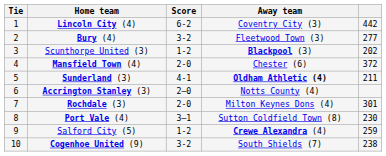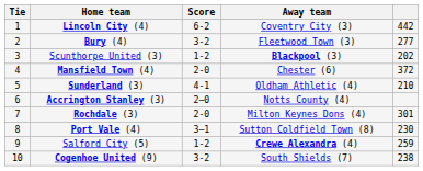 <table class="wikitable" style="width: 600px; background:WhiteSmoke; text-align:center; font-size:100%">
 <tr>
 <th>Tie</th>
 <th>Home team</th>
 <th>Score</th>
 <th>Away team</th>
 <th></th>
 </tr>
 <tr>
 <td>1</td>
 <td><strong><a href='#'>Lincoln City</a></strong> (4)</td>
 <td>6-2</td>
 <td><a href='#'>Coventry City</a> (3)</td>
 <td>442</td>
 </tr>
 <tr>
 <td>2</td>
 <td><strong><a href='#'>Bury</a></strong> (4)</td>
 <td>3-2</td>
 <td><a href='#'>Fleetwood Town</a> (3)</td>
 <td>277</td>
 </tr>
 <tr>
 <td>3</td>
 <td><a href='#'>Scunthorpe United</a> (3)</td>
 <td>1-2</td>
 <td><strong><a href='#'>Blackpool</a></strong> (3)</td>
 <td>202</td>
 </tr>
 <tr>
 <td>4</td>
 <td><strong><a href='#'>Mansfield Town</a></strong> (4)</td>
 <td>2-0</td>
 <td><a href='#'>Chester</a> (6)</td>
 <td>372</td>
 </tr>
 <tr>
 <td>5</td>
 <td><strong><a href='#'>Sunderland</a></strong> (3)</td>
 <td>4-1</td>
-<td><strong><a href='#'>Oldham Athletic</a> (4)</strong></td>
-<td>211</td>
+<td><a href='#'>Oldham Athletic</a> (4)</td>
+<td>210</td>
 </tr>
 <tr>
 <td>6</td>
 <td><strong><a href='#'>Accrington Stanley</a></strong> (3)</td>
 <td>2–0</td>
 <td><a href='#'>Notts County</a> (4)</td>
 <td></td>
 </tr>
 <tr>
 <td>7</td>
 <td><strong><a href='#'>Rochdale</a></strong> (3)</td>
 <td>2-0</td>
 <td><a href='#'>Milton Keynes Dons</a> (4)</td>
 <td>301</td>
 </tr>
 <tr>
 <td>8</td>
 <td><strong><a href='#'>Port Vale</a></strong> (4)</td>
 <td>3–1</td>
 <td><a href='#'>Sutton Coldfield Town</a> (8)</td>
 <td>230</td>
 </tr>
 <tr>
 <td>9</td>
 <td><a href='#'>Salford City</a> (5)</td>
 <td>1-2</td>
 <td><strong><a href='#'>Crewe Alexandra</a></strong> (4)</td>
 <td>259</td>
 </tr>
 <tr>
 <td>10</td>
 <td><strong><a href='#'>Cogenhoe United</a></strong> (9)</td>
 <td>3-2</td>
 <td><a href='#'>South Shields</a> (7)</td>
 <td>238</td>
 </tr>
 </table>
